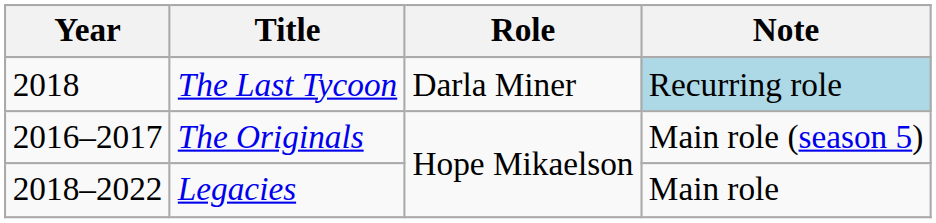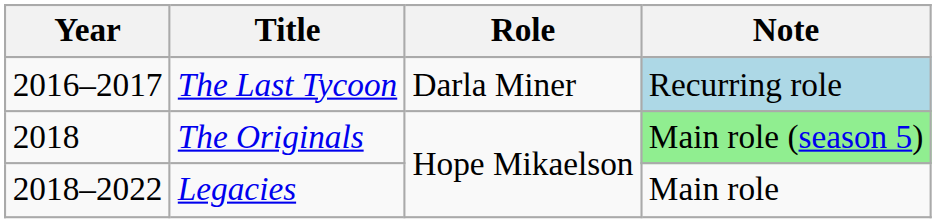 <table class="wikitable">
 <tr>
 <th>Year</th>
 <th>Title</th>
 <th>Role</th>
 <th>Note</th>
 </tr>
 <tr>
-<td>2018</td>
+<td>2016–2017</td>
 <td><em><a href='#'>The Last Tycoon</a></em></td>
 <td>Darla Miner</td>
 <td style="background: lightblue;">Recurring role</td>
 </tr>
 <tr>
-<td>2016–2017</td>
+<td>2018</td>
 <td><em><a href='#'>The Originals</a></em></td>
 <td rowspan="2">Hope Mikaelson</td>
-<td>Main role (<a href='#'>season 5</a>)</td>
+<td style="background: lightgreen;">Main role (<a href='#'>season 5</a>)</td>
 </tr>
 <tr>
 <td>2018–2022</td>
 <td><em><a href='#'>Legacies</a></em></td>
 <td>Main role</td>
 </tr>
 </table>
